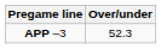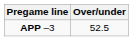 <table class="wikitable">
 <tr align="center">
 <th style=>Pregame line</th>
 <th style=>Over/under</th>
 </tr>
 <tr align="center">
 <td><strong>APP</strong> –3</td>
-<td>52.3</td>
+<td>52.5</td>
 </tr>
 </table>
